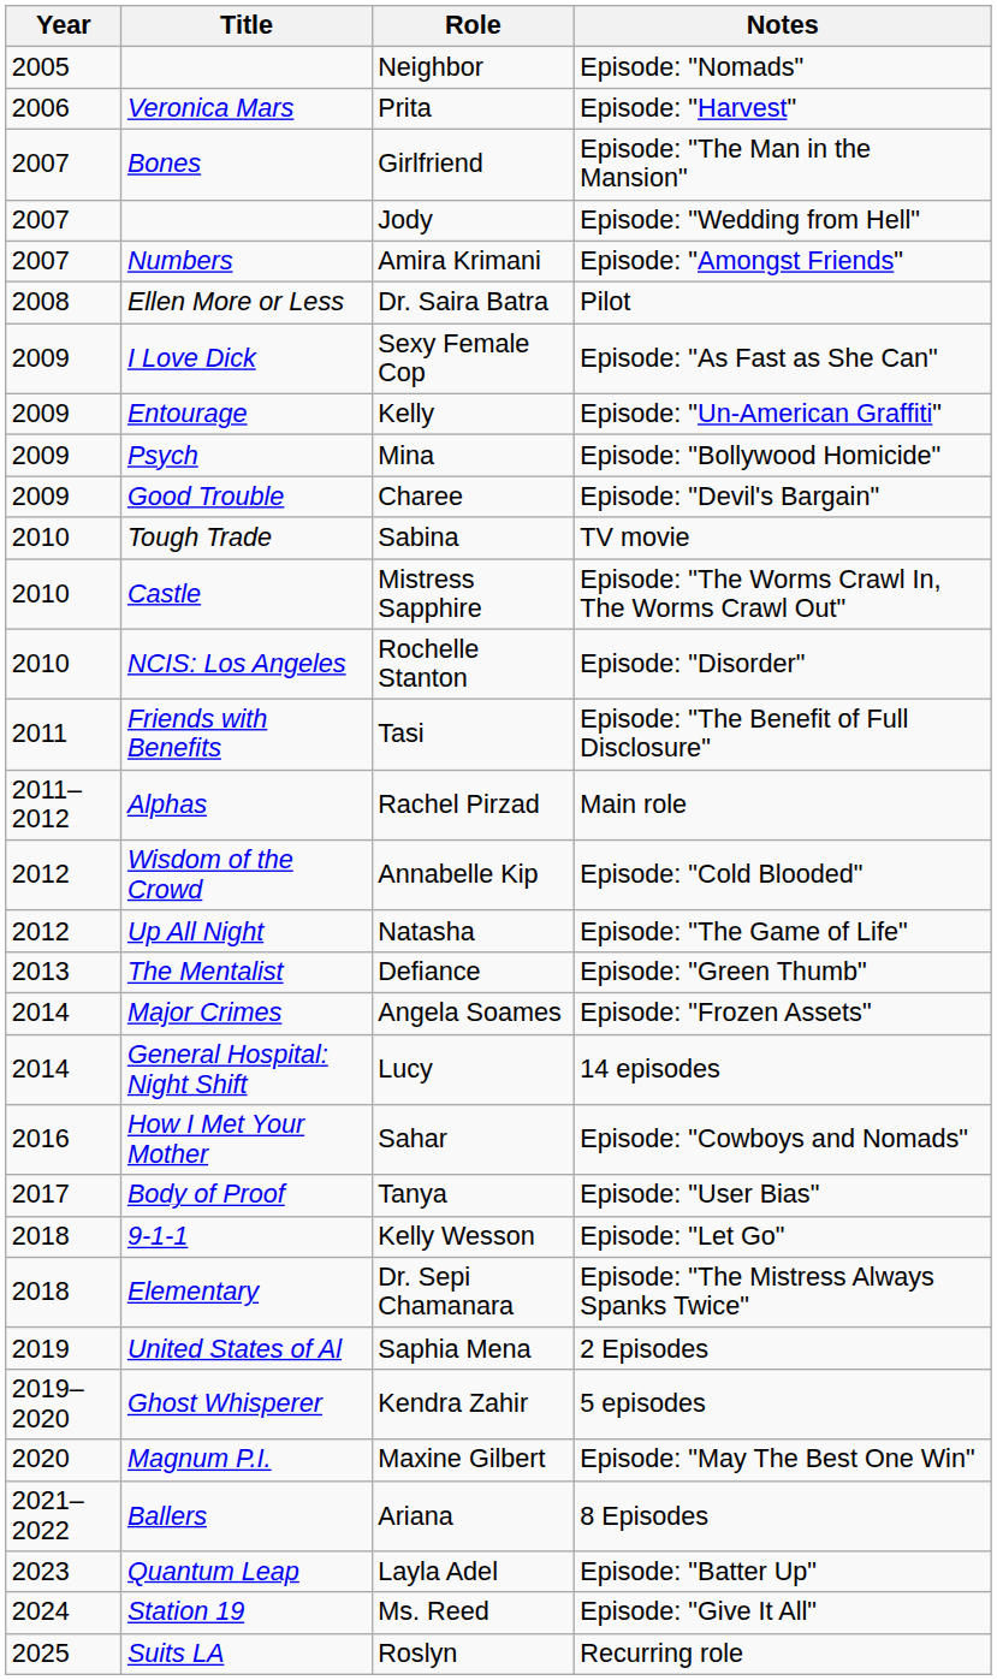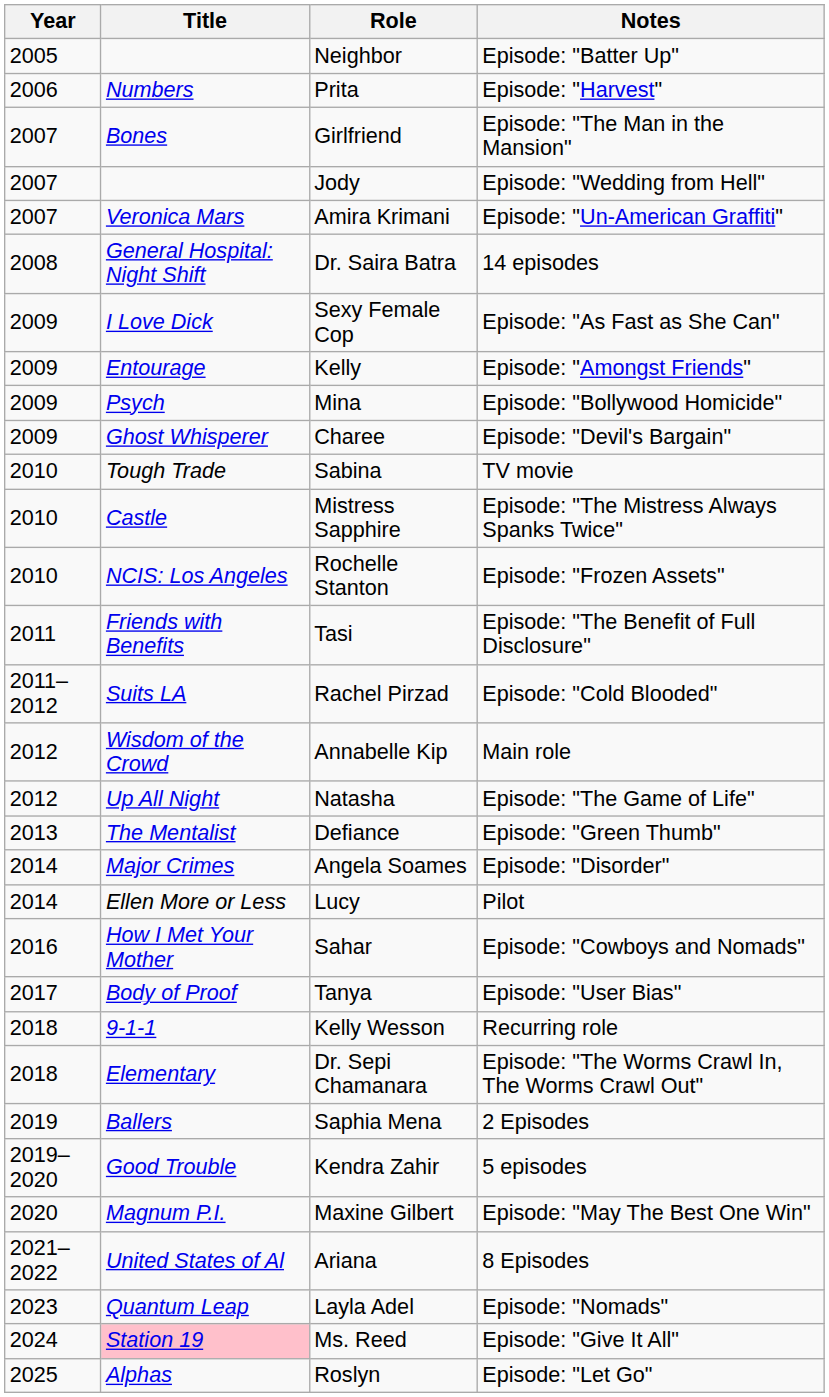 <table class="wikitable sortable">
 <tr>
 <th>Year</th>
 <th>Title</th>
 <th>Role</th>
 <th class="unsortable">Notes</th>
 </tr>
 <tr>
 <td>2005</td>
 <td><em></em></td>
 <td>Neighbor</td>
-<td>Episode: "Nomads"</td>
+<td>Episode: "Batter Up"</td>
 </tr>
 <tr>
 <td>2006</td>
-<td><em><a href='#'>Veronica Mars</a></em></td>
+<td><em><a href='#'>Numbers</a></em></td>
 <td>Prita</td>
 <td>Episode: "<a href='#'>Harvest</a>"</td>
 </tr>
 <tr>
 <td>2007</td>
 <td><em><a href='#'>Bones</a></em></td>
 <td>Girlfriend</td>
 <td>Episode: "The Man in the Mansion"</td>
 </tr>
 <tr>
 <td>2007</td>
 <td><em></em></td>
 <td>Jody</td>
 <td>Episode: "Wedding from Hell"</td>
 </tr>
 <tr>
 <td>2007</td>
-<td><em><a href='#'>Numbers</a></em></td>
+<td><em><a href='#'>Veronica Mars</a></em></td>
 <td>Amira Krimani</td>
-<td>Episode: "<a href='#'>Amongst Friends</a>"</td>
+<td>Episode: "<a href='#'>Un-American Graffiti</a>"</td>
 </tr>
 <tr>
 <td>2008</td>
-<td><em>Ellen More or Less</em></td>
+<td><em><a href='#'>General Hospital: Night Shift</a></em></td>
 <td>Dr. Saira Batra</td>
-<td>Pilot</td>
+<td>14 episodes</td>
 </tr>
 <tr>
 <td>2009</td>
 <td><em><a href='#'>I Love Dick</a></em></td>
 <td>Sexy Female Cop</td>
 <td>Episode: "As Fast as She Can"</td>
 </tr>
 <tr>
 <td>2009</td>
 <td><em><a href='#'>Entourage</a></em></td>
 <td>Kelly</td>
-<td>Episode: "<a href='#'>Un-American Graffiti</a>"</td>
+<td>Episode: "<a href='#'>Amongst Friends</a>"</td>
 </tr>
 <tr>
 <td>2009</td>
 <td><em><a href='#'>Psych</a></em></td>
 <td>Mina</td>
 <td>Episode: "Bollywood Homicide"</td>
 </tr>
 <tr>
 <td>2009</td>
-<td><em><a href='#'>Good Trouble</a></em></td>
+<td><em><a href='#'>Ghost Whisperer</a></em></td>
 <td>Charee</td>
 <td>Episode: "Devil's Bargain"</td>
 </tr>
 <tr>
 <td>2010</td>
 <td><em>Tough Trade</em></td>
 <td>Sabina</td>
 <td>TV movie</td>
 </tr>
 <tr>
 <td>2010</td>
 <td><em><a href='#'>Castle</a></em></td>
 <td>Mistress Sapphire</td>
-<td>Episode: "The Worms Crawl In, The Worms Crawl Out"</td>
+<td>Episode: "The Mistress Always Spanks Twice"</td>
 </tr>
 <tr>
 <td>2010</td>
 <td><em><a href='#'>NCIS: Los Angeles</a></em></td>
 <td>Rochelle Stanton</td>
-<td>Episode: "Disorder"</td>
+<td>Episode: "Frozen Assets"</td>
 </tr>
 <tr>
 <td>2011</td>
 <td><em><a href='#'>Friends with Benefits</a></em></td>
 <td>Tasi</td>
 <td>Episode: "The Benefit of Full Disclosure"</td>
 </tr>
 <tr>
 <td>2011–2012</td>
-<td><em><a href='#'>Alphas</a></em></td>
+<td><em><a href='#'>Suits LA</a></em></td>
 <td>Rachel Pirzad</td>
-<td>Main role</td>
+<td>Episode: "Cold Blooded"</td>
 </tr>
 <tr>
 <td>2012</td>
 <td><em><a href='#'>Wisdom of the Crowd</a></em></td>
 <td>Annabelle Kip</td>
-<td>Episode: "Cold Blooded"</td>
+<td>Main role</td>
 </tr>
 <tr>
 <td>2012</td>
 <td><em><a href='#'>Up All Night</a></em></td>
 <td>Natasha</td>
 <td>Episode: "The Game of Life"</td>
 </tr>
 <tr>
 <td>2013</td>
 <td><em><a href='#'>The Mentalist</a></em></td>
 <td>Defiance</td>
 <td>Episode: "Green Thumb"</td>
 </tr>
 <tr>
 <td>2014</td>
 <td><em><a href='#'>Major Crimes</a></em></td>
 <td>Angela Soames</td>
-<td>Episode: "Frozen Assets"</td>
+<td>Episode: "Disorder"</td>
 </tr>
 <tr>
 <td>2014</td>
-<td><em><a href='#'>General Hospital: Night Shift</a></em></td>
+<td><em>Ellen More or Less</em></td>
 <td>Lucy</td>
-<td>14 episodes</td>
+<td>Pilot</td>
 </tr>
 <tr>
 <td>2016</td>
 <td><em><a href='#'>How I Met Your Mother</a></em></td>
 <td>Sahar</td>
 <td>Episode: "Cowboys and Nomads"</td>
 </tr>
 <tr>
 <td>2017</td>
 <td><em><a href='#'>Body of Proof</a></em></td>
 <td>Tanya</td>
 <td>Episode: "User Bias"</td>
 </tr>
 <tr>
 <td>2018</td>
 <td><em><a href='#'>9-1-1</a></em></td>
 <td>Kelly Wesson</td>
-<td>Episode: "Let Go"</td>
+<td>Recurring role</td>
 </tr>
 <tr>
 <td>2018</td>
 <td><em><a href='#'>Elementary</a></em></td>
 <td>Dr. Sepi Chamanara</td>
-<td>Episode: "The Mistress Always Spanks Twice"</td>
+<td>Episode: "The Worms Crawl In, The Worms Crawl Out"</td>
 </tr>
 <tr>
 <td>2019</td>
-<td><em><a href='#'>United States of Al</a></em></td>
+<td><em><a href='#'>Ballers</a></em></td>
 <td>Saphia Mena</td>
 <td>2 Episodes</td>
 </tr>
 <tr>
 <td>2019–2020</td>
-<td><em><a href='#'>Ghost Whisperer</a></em></td>
+<td><em><a href='#'>Good Trouble</a></em></td>
 <td>Kendra Zahir</td>
 <td>5 episodes</td>
 </tr>
 <tr>
 <td>2020</td>
 <td><em><a href='#'>Magnum P.I.</a></em></td>
 <td>Maxine Gilbert</td>
 <td>Episode: "May The Best One Win"</td>
 </tr>
 <tr>
 <td>2021–2022</td>
-<td><em><a href='#'>Ballers</a></em></td>
+<td><em><a href='#'>United States of Al</a></em></td>
 <td>Ariana</td>
 <td>8 Episodes</td>
 </tr>
 <tr>
 <td>2023</td>
 <td><em><a href='#'>Quantum Leap</a></em></td>
 <td>Layla Adel</td>
-<td>Episode: "Batter Up"</td>
+<td>Episode: "Nomads"</td>
 </tr>
 <tr>
 <td>2024</td>
-<td><em><a href='#'>Station 19</a></em></td>
+<td style="background: pink;"><em><a href='#'>Station 19</a></em></td>
 <td>Ms. Reed</td>
 <td>Episode: "Give It All"</td>
 </tr>
 <tr>
 <td>2025</td>
-<td><em><a href='#'>Suits LA</a></em></td>
+<td><em><a href='#'>Alphas</a></em></td>
 <td>Roslyn</td>
-<td>Recurring role</td>
+<td>Episode: "Let Go"</td>
 </tr>
 <tr>
 </tr>
 </table>
